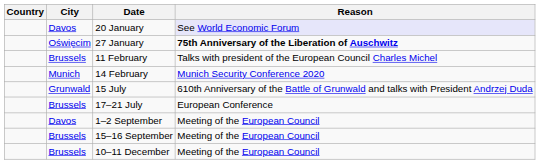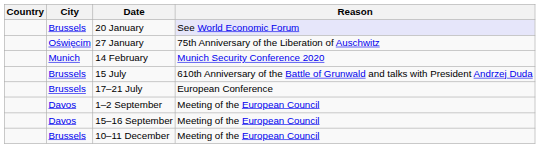 <table class="wikitable sortable">
 <tr>
 <th>Country</th>
 <th>City</th>
 <th>Date</th>
 <th>Reason</th>
 </tr>
 <tr>
 <td></td>
-<td><a href='#'>Davos</a></td>
+<td><a href='#'>Brussels</a></td>
 <td>20 January</td>
 <td style="background: lavender;">See <a href='#'>World Economic Forum</a></td>
 </tr>
 <tr>
 <td></td>
 <td><a href='#'>Oświęcim</a></td>
 <td>27 January</td>
-<td><strong>75th Anniversary of the Liberation of <a href='#'>Auschwitz</a></strong></td>
-</tr>
-<tr>
-<td></td>
-<td><a href='#'>Brussels</a></td>
-<td>11 February</td>
-<td>Talks with president of the European Council <a href='#'>Charles Michel</a></td>
+<td>75th Anniversary of the Liberation of <a href='#'>Auschwitz</a></td>
 </tr>
 <tr>
 <td></td>
 <td><a href='#'>Munich</a></td>
 <td>14 February</td>
 <td><a href='#'>Munich Security Conference 2020</a></td>
 </tr>
 <tr>
 <td></td>
-<td><a href='#'>Grunwald</a></td>
+<td><a href='#'>Brussels</a></td>
 <td>15 July</td>
 <td>610th Anniversary of the <a href='#'>Battle of Grunwald</a> and talks with President <a href='#'>Andrzej Duda</a></td>
 </tr>
 <tr>
 <td></td>
 <td><a href='#'>Brussels</a></td>
 <td>17–21 July</td>
 <td>European Conference</td>
 </tr>
 <tr>
 <td></td>
 <td><a href='#'>Davos</a></td>
 <td>1–2 September</td>
 <td>Meeting of the <a href='#'>European Council</a></td>
 </tr>
 <tr>
 <td></td>
-<td><a href='#'>Brussels</a></td>
+<td><a href='#'>Davos</a></td>
 <td>15–16 September</td>
 <td>Meeting of the <a href='#'>European Council</a></td>
 </tr>
 <tr>
 <td></td>
 <td><a href='#'>Brussels</a></td>
 <td>10–11 December</td>
 <td>Meeting of the <a href='#'>European Council</a></td>
 </tr>
 </table>
